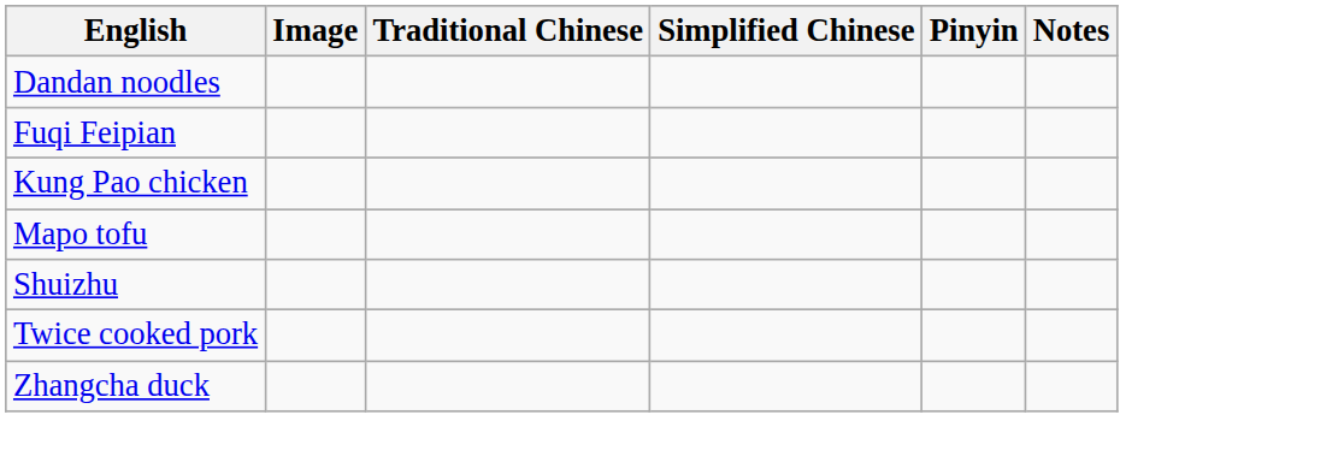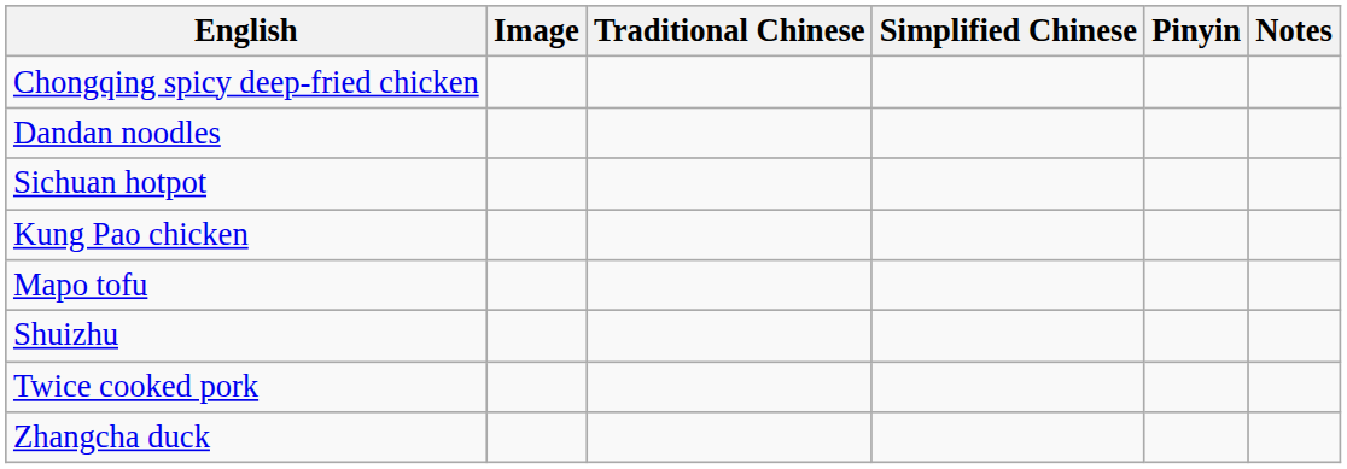 <table class="wikitable">
 <tr>
 <th>English</th>
 <th>Image</th>
 <th>Traditional Chinese</th>
 <th>Simplified Chinese</th>
 <th>Pinyin</th>
 <th>Notes</th>
 </tr>
 <tr>
+<td><a href='#'>Chongqing spicy deep-fried chicken</a></td>
+<td></td>
+<td></td>
+<td></td>
+<td></td>
+<td></td>
+</tr>
+<tr>
 <td><a href='#'>Dandan noodles</a></td>
 <td></td>
 <td></td>
 <td></td>
 <td></td>
 <td></td>
 </tr>
 <tr>
-<td><a href='#'>Fuqi Feipian</a></td>
+<td><a href='#'>Sichuan hotpot</a></td>
 <td></td>
 <td></td>
 <td></td>
 <td></td>
 <td></td>
 </tr>
 <tr>
 <td><a href='#'>Kung Pao chicken</a></td>
 <td></td>
 <td></td>
 <td></td>
 <td></td>
 <td></td>
 </tr>
 <tr>
 <td><a href='#'>Mapo tofu</a></td>
 <td></td>
 <td></td>
 <td></td>
 <td></td>
 <td></td>
 </tr>
 <tr>
 <td><a href='#'>Shuizhu</a></td>
 <td></td>
 <td></td>
 <td></td>
 <td></td>
 <td></td>
 </tr>
 <tr>
 <td><a href='#'>Twice cooked pork</a></td>
 <td></td>
 <td></td>
 <td></td>
 <td></td>
 <td></td>
 </tr>
 <tr>
 <td><a href='#'>Zhangcha duck</a></td>
 <td></td>
 <td></td>
 <td></td>
 <td></td>
 <td></td>
 </tr>
 </table>
